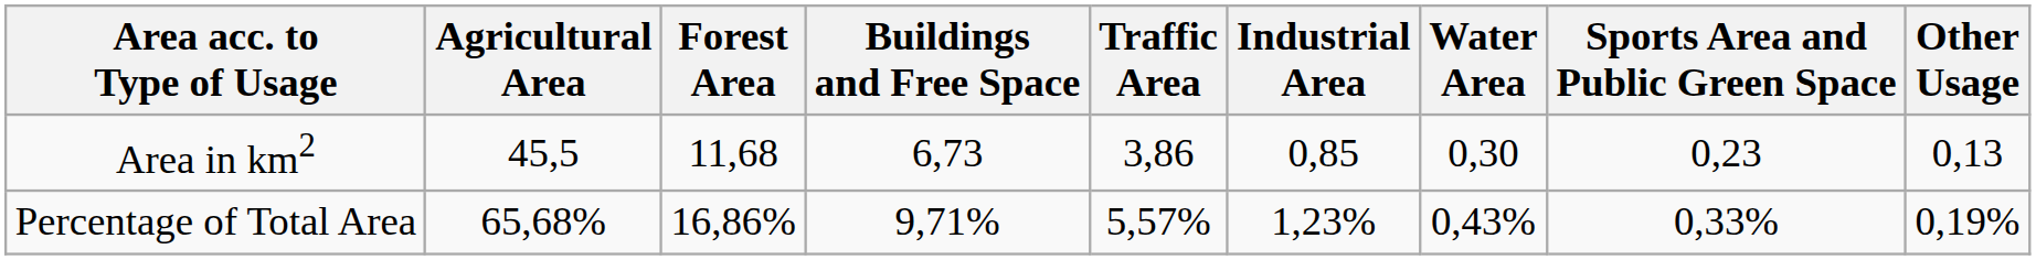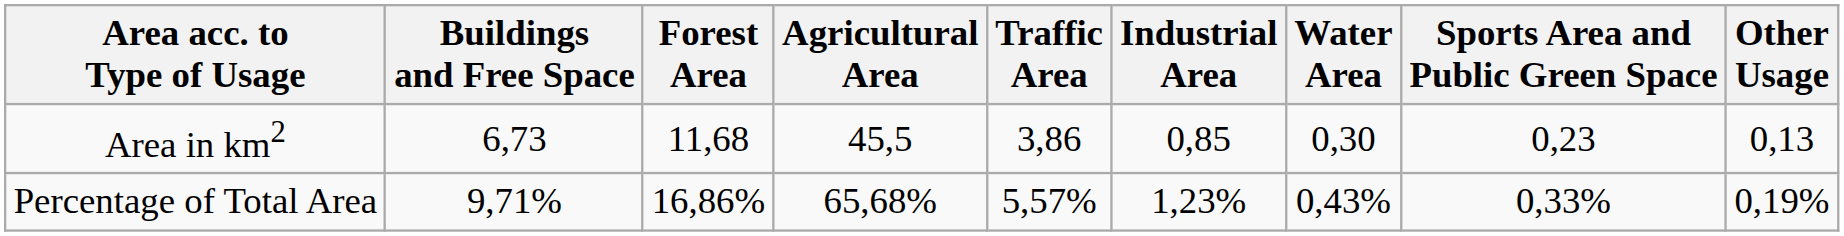 <table class="wikitable">
 <tr style="background:#efefef;">
 <th>Area acc. to<br>Type of Usage</th>
+<th>Buildings<br>and Free Space</th>
+<th>Forest<br>Area</th>
 <th>Agricultural<br>Area</th>
-<th>Forest<br>Area</th>
-<th>Buildings<br>and Free Space</th>
 <th>Traffic<br>Area</th>
 <th>Industrial<br>Area</th>
 <th>Water<br>Area</th>
 <th>Sports Area and<br>Public Green Space</th>
 <th>Other<br>Usage</th>
 </tr>
 <tr align="center">
 <td>Area in km<sup>2</sup></td>
+<td>6,73</td>
+<td>11,68</td>
 <td>45,5</td>
-<td>11,68</td>
-<td>6,73</td>
 <td>3,86</td>
 <td>0,85</td>
 <td>0,30</td>
 <td>0,23</td>
 <td>0,13</td>
 </tr>
 <tr align="center">
 <td>Percentage of Total Area</td>
+<td>9,71%</td>
+<td>16,86%</td>
 <td>65,68%</td>
-<td>16,86%</td>
-<td>9,71%</td>
 <td>5,57%</td>
 <td>1,23%</td>
 <td>0,43%</td>
 <td>0,33%</td>
 <td>0,19%</td>
 </tr>
 </table>
